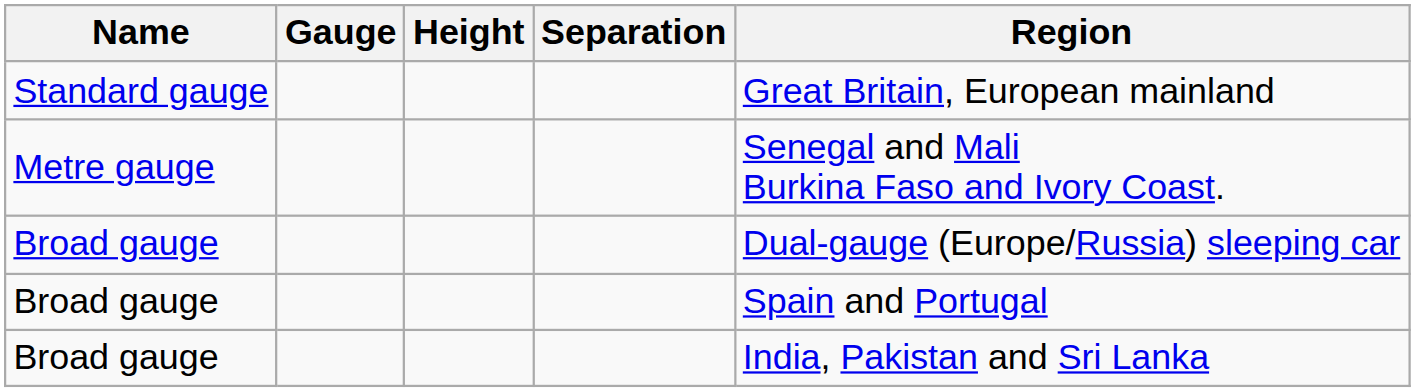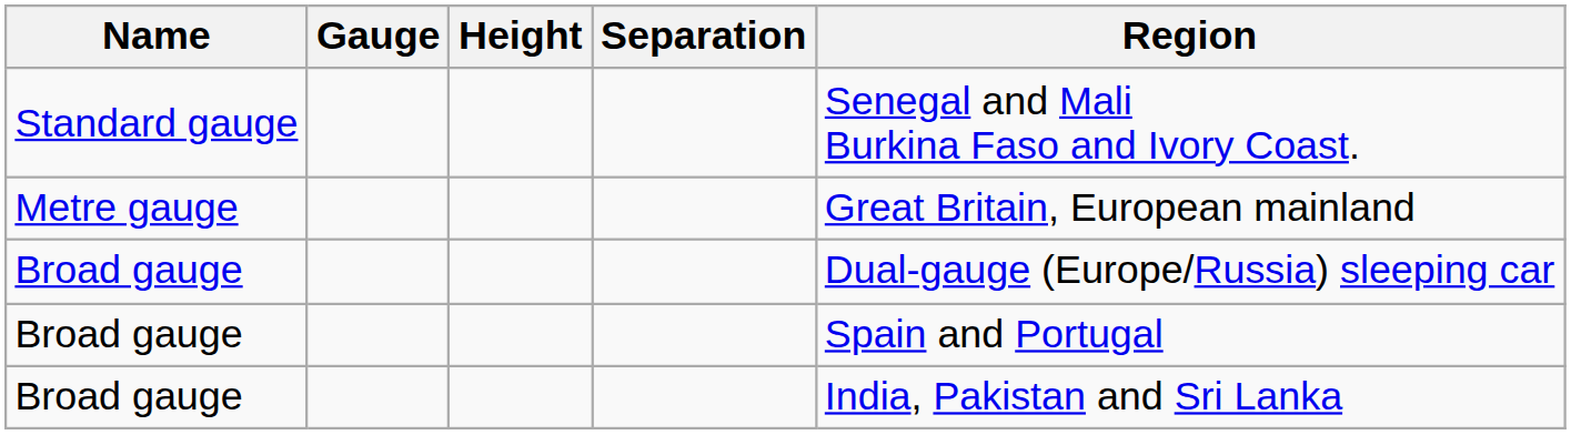 <table class="wikitable sortable">
 <tr>
 <th>Name</th>
 <th>Gauge</th>
 <th>Height</th>
 <th>Separation</th>
 <th>Region</th>
 </tr>
 <tr>
 <td><a href='#'>Standard gauge</a></td>
 <td></td>
 <td></td>
 <td></td>
-<td><a href='#'>Great Britain</a>, European mainland</td>
+<td><a href='#'>Senegal</a> and <a href='#'>Mali</a> <br><a href='#'>Burkina Faso and Ivory Coast</a>.</td>
 </tr>
 <tr>
 <td><a href='#'>Metre gauge</a></td>
 <td></td>
 <td> </td>
 <td></td>
-<td><a href='#'>Senegal</a> and <a href='#'>Mali</a> <br><a href='#'>Burkina Faso and Ivory Coast</a>.</td>
+<td><a href='#'>Great Britain</a>, European mainland</td>
 </tr>
 <tr>
 <td><a href='#'>Broad gauge</a></td>
 <td></td>
 <td></td>
 <td></td>
 <td><a href='#'>Dual-gauge</a> (Europe/<a href='#'>Russia</a>) <a href='#'>sleeping car</a></td>
 </tr>
 <tr>
 <td>Broad gauge</td>
 <td></td>
 <td></td>
 <td></td>
 <td><a href='#'>Spain</a> and <a href='#'>Portugal</a></td>
 </tr>
 <tr>
 <td>Broad gauge</td>
 <td></td>
 <td></td>
 <td></td>
 <td><a href='#'>India</a>, <a href='#'>Pakistan</a> and <a href='#'>Sri Lanka</a></td>
 </tr>
 </table>
